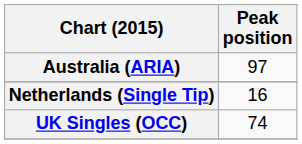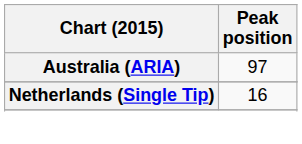 <table class="wikitable sortable plainrowheaders" style="text-align:center;">
 <tr>
 <th>Chart (2015)</th>
 <th>Peak<br>position</th>
 </tr>
 <tr>
 <th scope="row">Australia (<a href='#'>ARIA</a>)</th>
 <td>97</td>
 </tr>
 <tr>
 </tr>
 <tr>
 </tr>
 <tr>
 </tr>
 <tr>
 <th scope="row">Netherlands (<a href='#'>Single Tip</a>)</th>
 <td>16</td>
 </tr>
 <tr>
-<th scope="row"><a href='#'>UK Singles</a> (<a href='#'>OCC</a>)</th>
-<td>74</td>
-</tr>
-<tr>
 </tr>
 <tr>
 </tr>
 <tr>
 </tr>
 <tr>
 </tr>
 <tr>
 </tr>
 <tr>
 </tr>
 <tr>
 </tr>
 <tr>
 </tr>
 </table>
